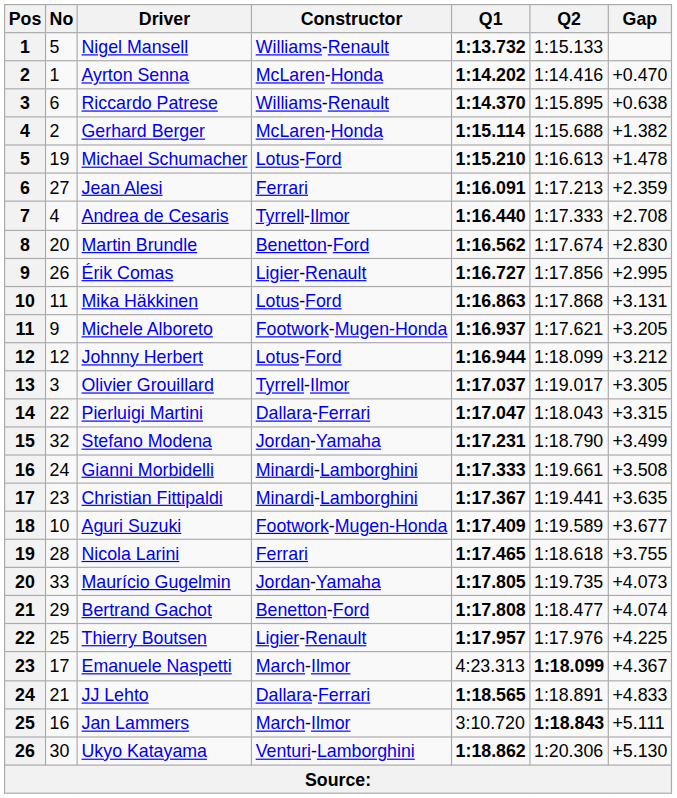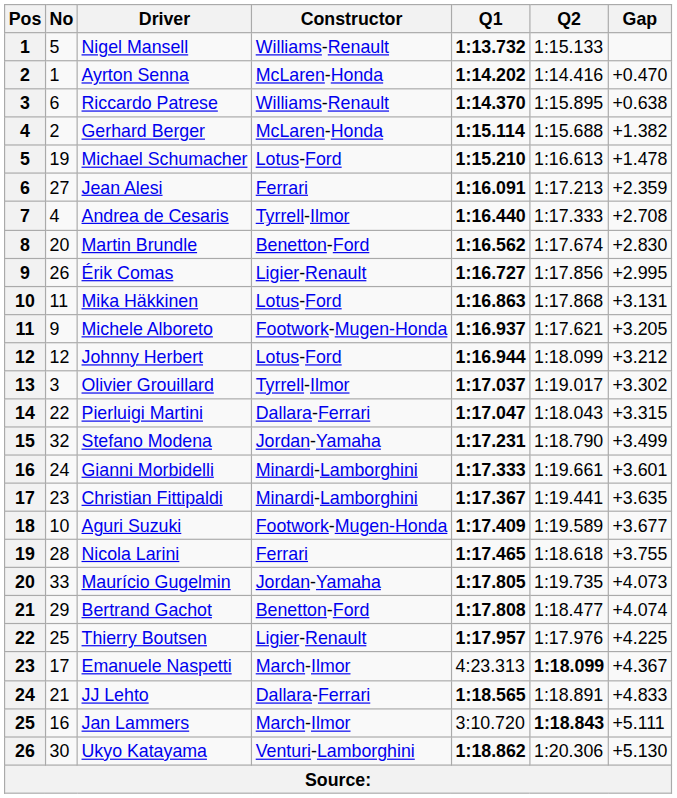 <table class="wikitable sortable" style="font-size: 95%;">
 <tr>
 <th>Pos</th>
 <th>No</th>
 <th>Driver</th>
 <th>Constructor</th>
 <th>Q1</th>
 <th>Q2</th>
 <th>Gap</th>
 </tr>
 <tr>
 <th>1</th>
 <td>5</td>
 <td data-sort-value="man"> <a href='#'>Nigel Mansell</a></td>
 <td><a href='#'>Williams</a>-<a href='#'>Renault</a></td>
 <td><strong>1:13.732</strong></td>
 <td>1:15.133</td>
 <td></td>
 </tr>
 <tr>
 <th>2</th>
 <td>1</td>
 <td data-sort-value="sen"> <a href='#'>Ayrton Senna</a></td>
 <td><a href='#'>McLaren</a>-<a href='#'>Honda</a></td>
 <td><strong>1:14.202</strong></td>
 <td>1:14.416</td>
 <td>+0.470</td>
 </tr>
 <tr>
 <th>3</th>
 <td>6</td>
 <td data-sort-value="pat"> <a href='#'>Riccardo Patrese</a></td>
 <td><a href='#'>Williams</a>-<a href='#'>Renault</a></td>
 <td><strong>1:14.370</strong></td>
 <td>1:15.895</td>
 <td>+0.638</td>
 </tr>
 <tr>
 <th>4</th>
 <td>2</td>
 <td data-sort-value="ber"> <a href='#'>Gerhard Berger</a></td>
 <td><a href='#'>McLaren</a>-<a href='#'>Honda</a></td>
 <td><strong>1:15.114</strong></td>
 <td>1:15.688</td>
 <td>+1.382</td>
 </tr>
 <tr>
 <th>5</th>
 <td>19</td>
 <td data-sort-value="sch"> <a href='#'>Michael Schumacher</a></td>
 <td><a href='#'>Lotus</a>-<a href='#'>Ford</a></td>
 <td><strong>1:15.210</strong></td>
 <td>1:16.613</td>
 <td>+1.478</td>
 </tr>
 <tr>
 <th>6</th>
 <td>27</td>
 <td data-sort-value="ale"> <a href='#'>Jean Alesi</a></td>
 <td><a href='#'>Ferrari</a></td>
 <td><strong>1:16.091</strong></td>
 <td>1:17.213</td>
 <td>+2.359</td>
 </tr>
 <tr>
 <th>7</th>
 <td>4</td>
 <td data-sort-value="ces"> <a href='#'>Andrea de Cesaris</a></td>
 <td><a href='#'>Tyrrell</a>-<a href='#'>Ilmor</a></td>
 <td><strong>1:16.440</strong></td>
 <td>1:17.333</td>
 <td>+2.708</td>
 </tr>
 <tr>
 <th>8</th>
 <td>20</td>
 <td data-sort-value="bru"> <a href='#'>Martin Brundle</a></td>
 <td><a href='#'>Benetton</a>-<a href='#'>Ford</a></td>
 <td><strong>1:16.562</strong></td>
 <td>1:17.674</td>
 <td>+2.830</td>
 </tr>
 <tr>
 <th>9</th>
 <td>26</td>
 <td data-sort-value="com"> <a href='#'>Érik Comas</a></td>
 <td><a href='#'>Ligier</a>-<a href='#'>Renault</a></td>
 <td><strong>1:16.727</strong></td>
 <td>1:17.856</td>
 <td>+2.995</td>
 </tr>
 <tr>
 <th>10</th>
 <td>11</td>
 <td data-sort-value="hak"> <a href='#'>Mika Häkkinen</a></td>
 <td><a href='#'>Lotus</a>-<a href='#'>Ford</a></td>
 <td><strong>1:16.863</strong></td>
 <td>1:17.868</td>
 <td>+3.131</td>
 </tr>
 <tr>
 <th>11</th>
 <td>9</td>
 <td data-sort-value="alb"> <a href='#'>Michele Alboreto</a></td>
 <td><a href='#'>Footwork</a>-<a href='#'>Mugen-Honda</a></td>
 <td><strong>1:16.937</strong></td>
 <td>1:17.621</td>
 <td>+3.205</td>
 </tr>
 <tr>
 <th>12</th>
 <td>12</td>
 <td data-sort-value="her"> <a href='#'>Johnny Herbert</a></td>
 <td><a href='#'>Lotus</a>-<a href='#'>Ford</a></td>
 <td><strong>1:16.944</strong></td>
 <td>1:18.099</td>
 <td>+3.212</td>
 </tr>
 <tr>
 <th>13</th>
 <td>3</td>
 <td data-sort-value="gro"> <a href='#'>Olivier Grouillard</a></td>
 <td><a href='#'>Tyrrell</a>-<a href='#'>Ilmor</a></td>
 <td><strong>1:17.037</strong></td>
 <td>1:19.017</td>
-<td>+3.305</td>
+<td>+3.302</td>
 </tr>
 <tr>
 <th>14</th>
 <td>22</td>
 <td data-sort-value="mar"> <a href='#'>Pierluigi Martini</a></td>
 <td><a href='#'>Dallara</a>-<a href='#'>Ferrari</a></td>
 <td><strong>1:17.047</strong></td>
 <td>1:18.043</td>
 <td>+3.315</td>
 </tr>
 <tr>
 <th>15</th>
 <td>32</td>
 <td data-sort-value="mod"> <a href='#'>Stefano Modena</a></td>
 <td><a href='#'>Jordan</a>-<a href='#'>Yamaha</a></td>
 <td><strong>1:17.231</strong></td>
 <td>1:18.790</td>
 <td>+3.499</td>
 </tr>
 <tr>
 <th>16</th>
 <td>24</td>
 <td data-sort-value="mor"> <a href='#'>Gianni Morbidelli</a></td>
 <td><a href='#'>Minardi</a>-<a href='#'>Lamborghini</a></td>
 <td><strong>1:17.333</strong></td>
 <td>1:19.661</td>
-<td>+3.508</td>
+<td>+3.601</td>
 </tr>
 <tr>
 <th>17</th>
 <td>23</td>
 <td data-sort-value="fit"> <a href='#'>Christian Fittipaldi</a></td>
 <td><a href='#'>Minardi</a>-<a href='#'>Lamborghini</a></td>
 <td><strong>1:17.367</strong></td>
 <td>1:19.441</td>
 <td>+3.635</td>
 </tr>
 <tr>
 <th>18</th>
 <td>10</td>
 <td data-sort-value="suz"> <a href='#'>Aguri Suzuki</a></td>
 <td><a href='#'>Footwork</a>-<a href='#'>Mugen-Honda</a></td>
 <td><strong>1:17.409</strong></td>
 <td>1:19.589</td>
 <td>+3.677</td>
 </tr>
 <tr>
 <th>19</th>
 <td>28</td>
 <td data-sort-value="lar"> <a href='#'>Nicola Larini</a></td>
 <td><a href='#'>Ferrari</a></td>
 <td><strong>1:17.465</strong></td>
 <td>1:18.618</td>
 <td>+3.755</td>
 </tr>
 <tr>
 <th>20</th>
 <td>33</td>
 <td data-sort-value="gug"> <a href='#'>Maurício Gugelmin</a></td>
 <td><a href='#'>Jordan</a>-<a href='#'>Yamaha</a></td>
 <td><strong>1:17.805</strong></td>
 <td>1:19.735</td>
 <td>+4.073</td>
 </tr>
 <tr>
 <th>21</th>
 <td>29</td>
 <td data-sort-value="gac"> <a href='#'>Bertrand Gachot</a></td>
 <td><a href='#'>Benetton</a>-<a href='#'>Ford</a></td>
 <td><strong>1:17.808</strong></td>
 <td>1:18.477</td>
 <td>+4.074</td>
 </tr>
 <tr>
 <th>22</th>
 <td>25</td>
 <td data-sort-value="bou"> <a href='#'>Thierry Boutsen</a></td>
 <td><a href='#'>Ligier</a>-<a href='#'>Renault</a></td>
 <td><strong>1:17.957</strong></td>
 <td>1:17.976</td>
 <td>+4.225</td>
 </tr>
 <tr>
 <th>23</th>
 <td>17</td>
 <td data-sort-value="nas"> <a href='#'>Emanuele Naspetti</a></td>
 <td><a href='#'>March</a>-<a href='#'>Ilmor</a></td>
 <td>4:23.313</td>
 <td><strong>1:18.099</strong></td>
 <td>+4.367</td>
 </tr>
 <tr>
 <th>24</th>
 <td>21</td>
 <td data-sort-value="leh"> <a href='#'>JJ Lehto</a></td>
 <td><a href='#'>Dallara</a>-<a href='#'>Ferrari</a></td>
 <td><strong>1:18.565</strong></td>
 <td>1:18.891</td>
 <td>+4.833</td>
 </tr>
 <tr>
 <th>25</th>
 <td>16</td>
 <td data-sort-value="lam"> <a href='#'>Jan Lammers</a></td>
 <td><a href='#'>March</a>-<a href='#'>Ilmor</a></td>
 <td>3:10.720</td>
 <td><strong>1:18.843</strong></td>
 <td>+5.111</td>
 </tr>
 <tr>
 <th>26</th>
 <td>30</td>
 <td data-sort-value="kat"> <a href='#'>Ukyo Katayama</a></td>
 <td><a href='#'>Venturi</a>-<a href='#'>Lamborghini</a></td>
 <td><strong>1:18.862</strong></td>
 <td>1:20.306</td>
 <td>+5.130</td>
 </tr>
 <tr>
 <th colspan="8">Source:</th>
 </tr>
 </table>
